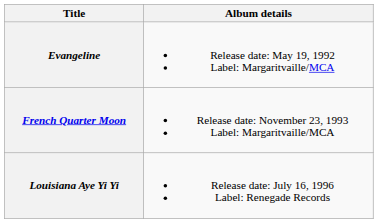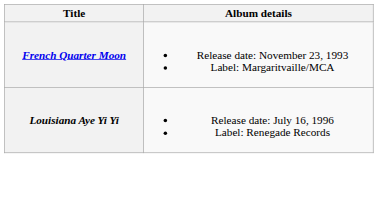 <table class="wikitable plainrowheaders" style="text-align:center;">
 <tr>
 <th style="width:12em;">Title</th>
 <th style="width:20em;">Album details</th>
-</tr>
-<tr>
-<th scope="row"><em>Evangeline</em></th>
-<td><br><ul><li>Release date: May 19, 1992</li><li>Label: Margaritvaille/<a href='#'>MCA</a></li></ul></td>
 </tr>
 <tr>
 <th scope="row"><em><a href='#'>French Quarter Moon</a></em></th>
 <td><br><ul><li>Release date: November 23, 1993</li><li>Label: Margaritvaille/MCA</li></ul></td>
 </tr>
 <tr>
 <th scope="row"><em>Louisiana Aye Yi Yi</em></th>
 <td><br><ul><li>Release date: July 16, 1996</li><li>Label: Renegade Records</li></ul></td>
 </tr>
 </table>
